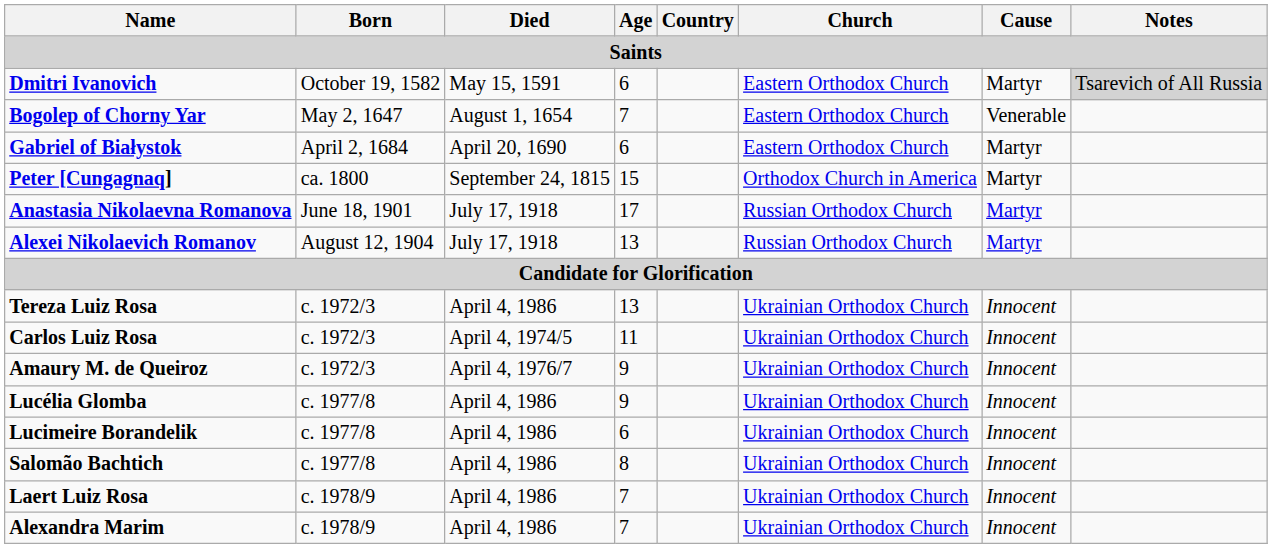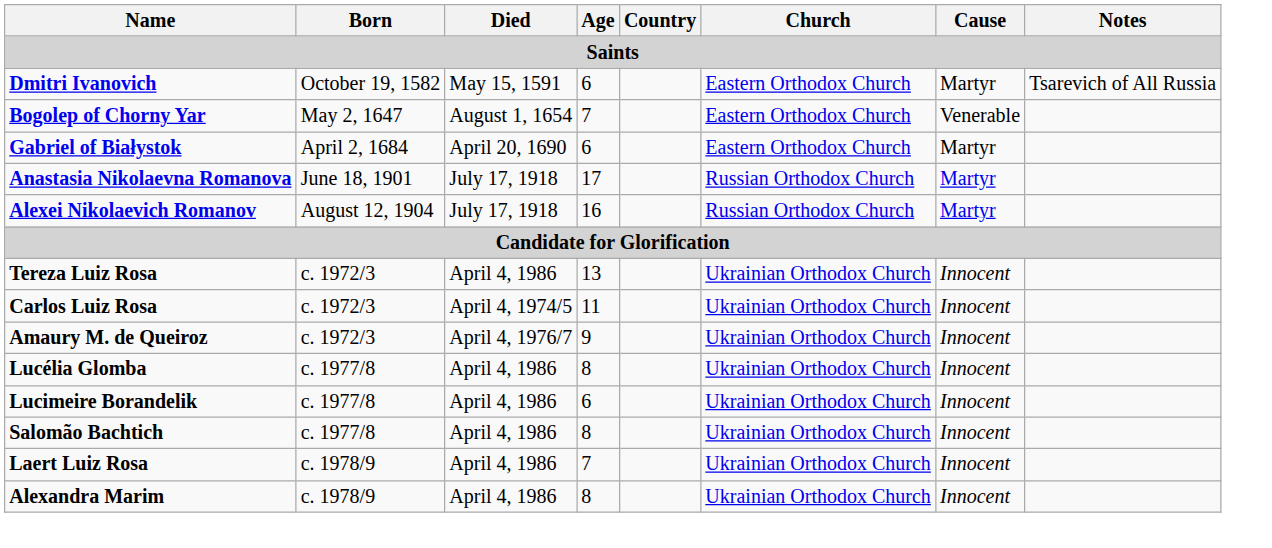 <table class="wikitable sortable">
 <tr>
 <th>Name</th>
 <th>Born</th>
 <th>Died</th>
 <th>Age</th>
 <th>Country</th>
 <th>Church</th>
 <th>Cause</th>
 <th>Notes</th>
 </tr>
 <tr>
 <td colspan=8 align=center style="background:lightgray;white-space:nowrap"><strong>Saints</strong></td>
 </tr>
 <tr>
 <td><strong><a href='#'>Dmitri Ivanovich</a></strong></td>
 <td>October 19, 1582</td>
 <td>May 15, 1591</td>
 <td>6</td>
 <td></td>
 <td><a href='#'>Eastern Orthodox Church</a></td>
 <td>Martyr</td>
-<td style="background: lightgrey;">Tsarevich of All Russia</td>
+<td>Tsarevich of All Russia</td>
 </tr>
 <tr>
 <td><strong><a href='#'>Bogolep of Chorny Yar</a></strong></td>
 <td>May 2, 1647</td>
 <td>August 1, 1654</td>
 <td>7</td>
 <td></td>
 <td><a href='#'>Eastern Orthodox Church</a></td>
 <td>Venerable</td>
 <td></td>
 </tr>
 <tr>
 <td><strong><a href='#'>Gabriel of Białystok</a></strong></td>
 <td>April 2, 1684</td>
 <td>April 20, 1690</td>
 <td>6</td>
 <td></td>
 <td><a href='#'>Eastern Orthodox Church</a></td>
 <td>Martyr</td>
 <td></td>
 </tr>
 <tr>
-<td><strong><a href='#'>Peter [Cungagnaq</a>]</strong></td>
-<td>ca. 1800</td>
-<td>September 24, 1815</td>
-<td>15</td>
-<td></td>
-<td><a href='#'>Orthodox Church in America</a></td>
-<td>Martyr</td>
-<td></td>
-</tr>
-<tr>
 <td><strong><a href='#'>Anastasia Nikolaevna Romanova</a></strong></td>
 <td>June 18, 1901</td>
 <td>July 17, 1918</td>
 <td>17</td>
 <td></td>
 <td><a href='#'>Russian Orthodox Church</a></td>
 <td><a href='#'>Martyr</a></td>
 <td></td>
 </tr>
 <tr>
 <td><strong><a href='#'>Alexei Nikolaevich Romanov</a></strong></td>
 <td>August 12, 1904</td>
 <td>July 17, 1918</td>
-<td>13</td>
+<td>16</td>
 <td></td>
 <td><a href='#'>Russian Orthodox Church</a></td>
 <td><a href='#'>Martyr</a></td>
 <td></td>
 </tr>
 <tr>
 <td colspan=8 align=center style="background:lightgray;white-space:nowrap"><strong>Candidate for Glorification</strong></td>
 </tr>
 <tr>
 <td><strong>Tereza Luiz Rosa</strong></td>
 <td>c. 1972/3</td>
 <td>April 4, 1986</td>
 <td>13</td>
 <td></td>
 <td><a href='#'>Ukrainian Orthodox Church</a></td>
 <td><em>Innocent</em></td>
 <td></td>
 </tr>
 <tr>
 <td><strong>Carlos Luiz Rosa</strong></td>
 <td>c. 1972/3</td>
 <td>April 4, 1974/5</td>
 <td>11</td>
 <td></td>
 <td><a href='#'>Ukrainian Orthodox Church</a></td>
 <td><em>Innocent</em></td>
 <td></td>
 </tr>
 <tr>
 <td><strong>Amaury M. de Queiroz</strong></td>
 <td>c. 1972/3</td>
 <td>April 4, 1976/7</td>
 <td>9</td>
 <td></td>
 <td><a href='#'>Ukrainian Orthodox Church</a></td>
 <td><em>Innocent</em></td>
 <td></td>
 </tr>
 <tr>
 <td><strong>Lucélia Glomba</strong></td>
 <td>c. 1977/8</td>
 <td>April 4, 1986</td>
-<td>9</td>
+<td>8</td>
 <td></td>
 <td><a href='#'>Ukrainian Orthodox Church</a></td>
 <td><em>Innocent</em></td>
 <td></td>
 </tr>
 <tr>
 <td><strong>Lucimeire Borandelik</strong></td>
 <td>c. 1977/8</td>
 <td>April 4, 1986</td>
 <td>6</td>
 <td></td>
 <td><a href='#'>Ukrainian Orthodox Church</a></td>
 <td><em>Innocent</em></td>
 <td></td>
 </tr>
 <tr>
 <td><strong>Salomão Bachtich</strong></td>
 <td>c. 1977/8</td>
 <td>April 4, 1986</td>
 <td>8</td>
 <td></td>
 <td><a href='#'>Ukrainian Orthodox Church</a></td>
 <td><em>Innocent</em></td>
 <td></td>
 </tr>
 <tr>
 <td><strong>Laert Luiz Rosa</strong></td>
 <td>c. 1978/9</td>
 <td>April 4, 1986</td>
 <td>7</td>
 <td></td>
 <td><a href='#'>Ukrainian Orthodox Church</a></td>
 <td><em>Innocent</em></td>
 <td></td>
 </tr>
 <tr>
 <td><strong>Alexandra Marim</strong></td>
 <td>c. 1978/9</td>
 <td>April 4, 1986</td>
-<td>7</td>
+<td>8</td>
 <td></td>
 <td><a href='#'>Ukrainian Orthodox Church</a></td>
 <td><em>Innocent</em></td>
 <td></td>
 </tr>
 </table>
